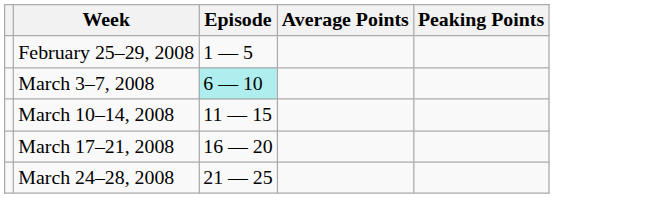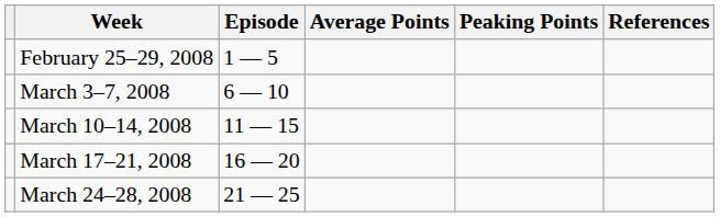 <table class="wikitable">
 <tr>
 <th></th>
 <th>Week</th>
 <th>Episode</th>
 <th>Average Points</th>
 <th>Peaking Points</th>
+<th>References</th>
 </tr>
 <tr>
 <td></td>
 <td>February 25–29, 2008</td>
 <td>1 — 5</td>
 <td></td>
 <td></td>
+<td></td>
 </tr>
 <tr>
 <td></td>
 <td>March 3–7, 2008</td>
-<td style="background: paleturquoise;">6 — 10</td>
+<td>6 — 10</td>
+<td></td>
 <td></td>
 <td></td>
 </tr>
 <tr>
 <td></td>
 <td>March 10–14, 2008</td>
 <td>11 — 15</td>
 <td></td>
 <td></td>
+<td></td>
 </tr>
 <tr>
 <td></td>
 <td>March 17–21, 2008</td>
 <td>16 — 20</td>
+<td></td>
 <td></td>
 <td></td>
 </tr>
 <tr>
 <td></td>
 <td>March 24–28, 2008</td>
 <td>21 — 25</td>
 <td></td>
 <td></td>
+<td></td>
 </tr>
 </table>
